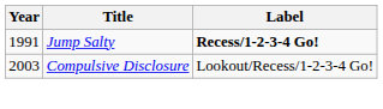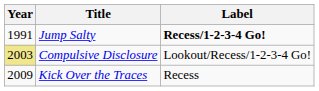 <table class="wikitable">
 <tr>
 <th>Year</th>
 <th>Title</th>
 <th>Label</th>
 </tr>
 <tr>
 <td>1991</td>
 <td><em><a href='#'>Jump Salty</a></em></td>
 <td LookoutRecess Records><strong>Recess/1-2-3-4 Go!</strong></td>
 </tr>
 <tr>
-<td>2003</td>
+<td style="background: khaki;">2003</td>
 <td><em><a href='#'>Compulsive Disclosure</a></em></td>
 <td>Lookout/Recess/1-2-3-4 Go!</td>
 </tr>
+<tr>
+<td>2009</td>
+<td><em><a href='#'>Kick Over the Traces</a></em></td>
+<td>Recess</td>
+</tr>
 </table>
